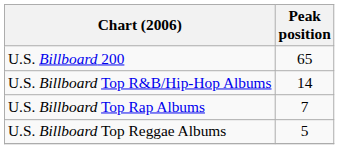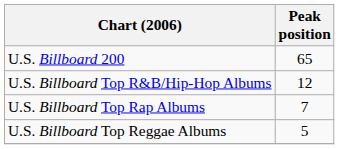 <table class="wikitable">
 <tr>
 <th>Chart (2006)</th>
 <th>Peak<br>position</th>
 </tr>
 <tr>
 <td>U.S. <a href='#'><em>Billboard</em> 200</a></td>
 <td align="center">65</td>
 </tr>
 <tr>
 <td>U.S. <em>Billboard</em> <a href='#'>Top R&B/Hip-Hop Albums</a></td>
-<td align="center">14</td>
+<td align="center">12</td>
 </tr>
 <tr>
 <td>U.S. <em>Billboard</em> <a href='#'>Top Rap Albums</a></td>
 <td align="center">7</td>
 </tr>
 <tr>
 <td>U.S. <em>Billboard</em> Top Reggae Albums</td>
 <td align="center">5</td>
 </tr>
 <tr>
 </tr>
 </table>
